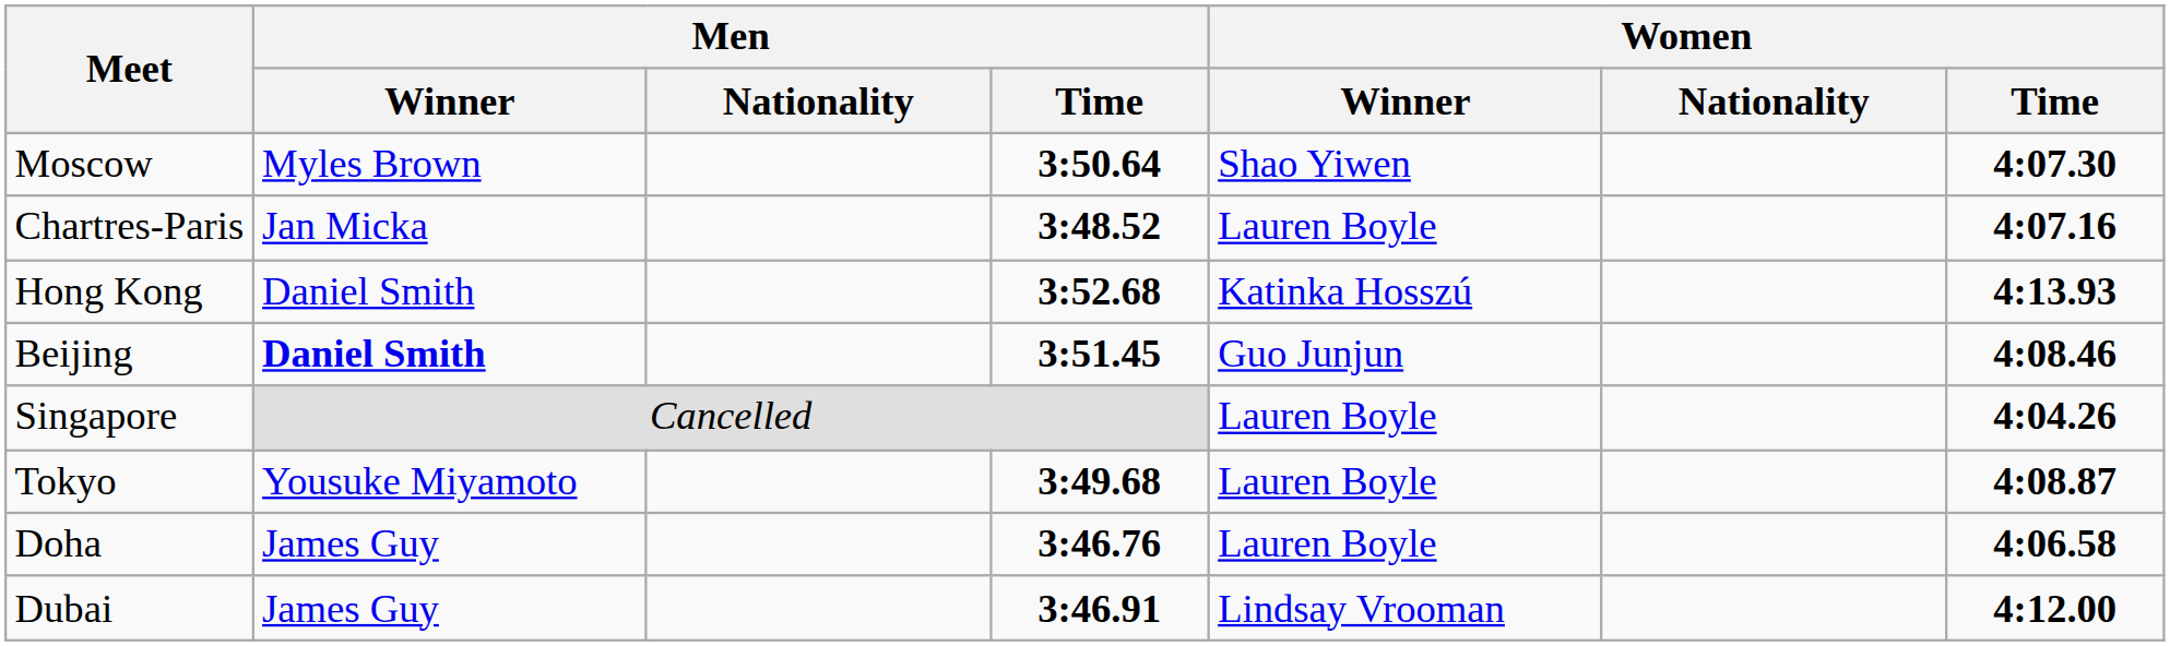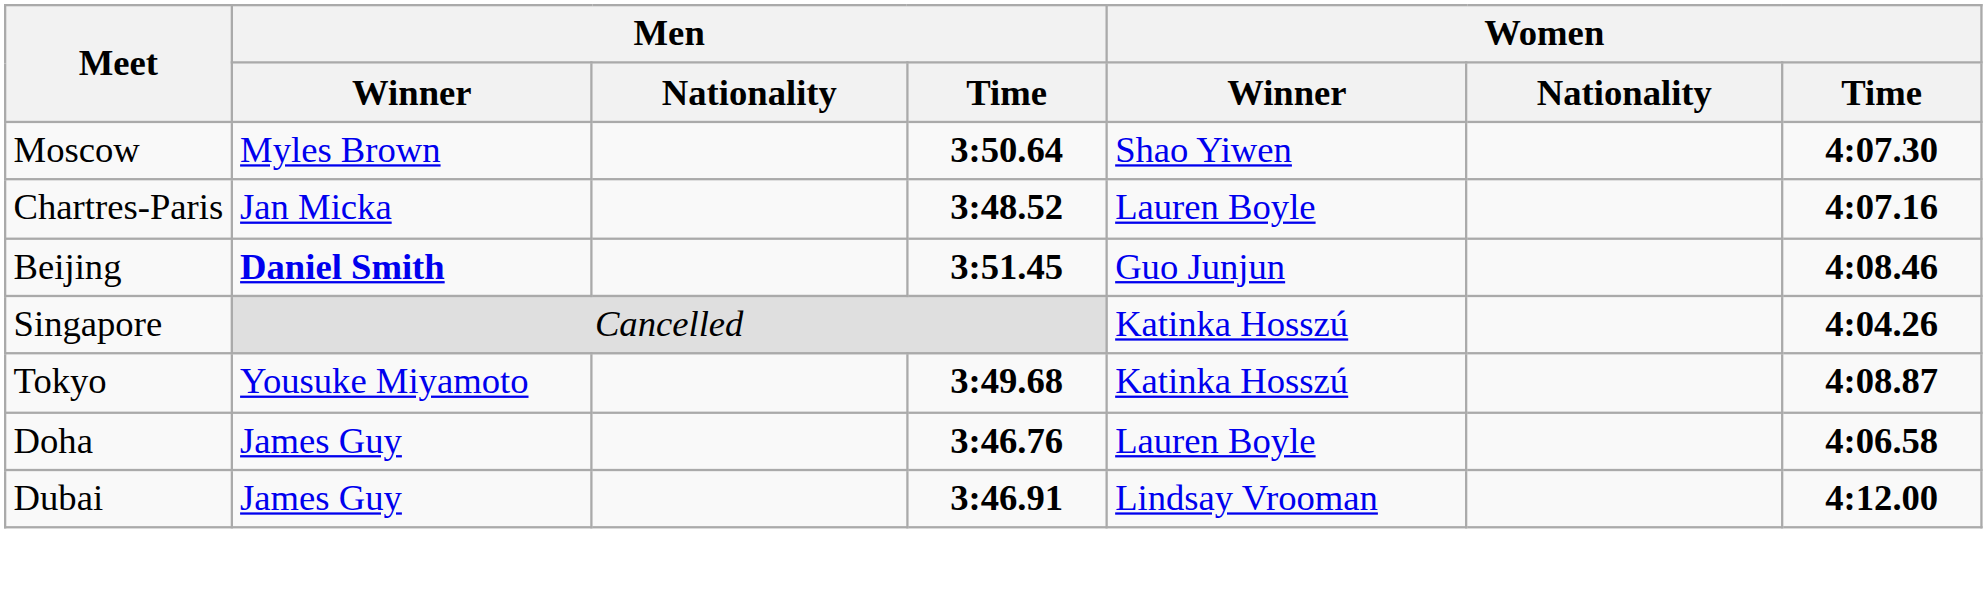 <table class="wikitable">
 <tr>
 <th rowspan="2">Meet</th>
 <th colspan="3">Men</th>
 <th colspan="3">Women</th>
 </tr>
 <tr>
 <th width=150>Winner</th>
 <th width=130>Nationality</th>
 <th width=80>Time</th>
 <th width=150>Winner</th>
 <th width=130>Nationality</th>
 <th width=80>Time</th>
 </tr>
 <tr>
 <td>Moscow</td>
 <td><a href='#'>Myles Brown</a></td>
 <td></td>
 <td align=center><strong>3:50.64</strong></td>
 <td><a href='#'>Shao Yiwen</a></td>
 <td></td>
 <td align=center><strong>4:07.30</strong></td>
 </tr>
 <tr>
 <td>Chartres-Paris</td>
 <td><a href='#'>Jan Micka</a></td>
 <td></td>
 <td align=center><strong>3:48.52</strong></td>
 <td><a href='#'>Lauren Boyle</a></td>
 <td></td>
 <td align=center><strong>4:07.16</strong></td>
 </tr>
 <tr>
-<td>Hong Kong</td>
-<td><a href='#'>Daniel Smith</a></td>
-<td></td>
-<td align=center><strong>3:52.68</strong></td>
-<td><a href='#'>Katinka Hosszú</a></td>
-<td></td>
-<td align=center><strong>4:13.93</strong></td>
-</tr>
-<tr>
 <td>Beijing</td>
 <td><strong><a href='#'>Daniel Smith</a></strong></td>
 <td></td>
 <td align=center><strong>3:51.45</strong></td>
 <td><a href='#'>Guo Junjun</a></td>
 <td></td>
 <td align=center><strong>4:08.46</strong></td>
 </tr>
 <tr>
 <td>Singapore</td>
 <td colspan=3 align=center style="background:#dfdfdf"><em>Cancelled</em></td>
-<td><a href='#'>Lauren Boyle</a></td>
+<td><a href='#'>Katinka Hosszú</a></td>
 <td></td>
 <td align=center><strong>4:04.26</strong></td>
 </tr>
 <tr>
 <td>Tokyo</td>
 <td><a href='#'>Yousuke Miyamoto</a></td>
 <td></td>
 <td align=center><strong>3:49.68</strong></td>
-<td><a href='#'>Lauren Boyle</a></td>
+<td><a href='#'>Katinka Hosszú</a></td>
 <td></td>
 <td align=center><strong>4:08.87</strong></td>
 </tr>
 <tr>
 <td>Doha</td>
 <td><a href='#'>James Guy</a></td>
 <td></td>
 <td align=center><strong>3:46.76</strong></td>
 <td><a href='#'>Lauren Boyle</a></td>
 <td></td>
 <td align=center><strong>4:06.58</strong></td>
 </tr>
 <tr>
 <td>Dubai</td>
 <td><a href='#'>James Guy</a></td>
 <td></td>
 <td align=center><strong>3:46.91</strong></td>
 <td><a href='#'>Lindsay Vrooman</a></td>
 <td></td>
 <td align=center><strong>4:12.00</strong></td>
 </tr>
 </table>
